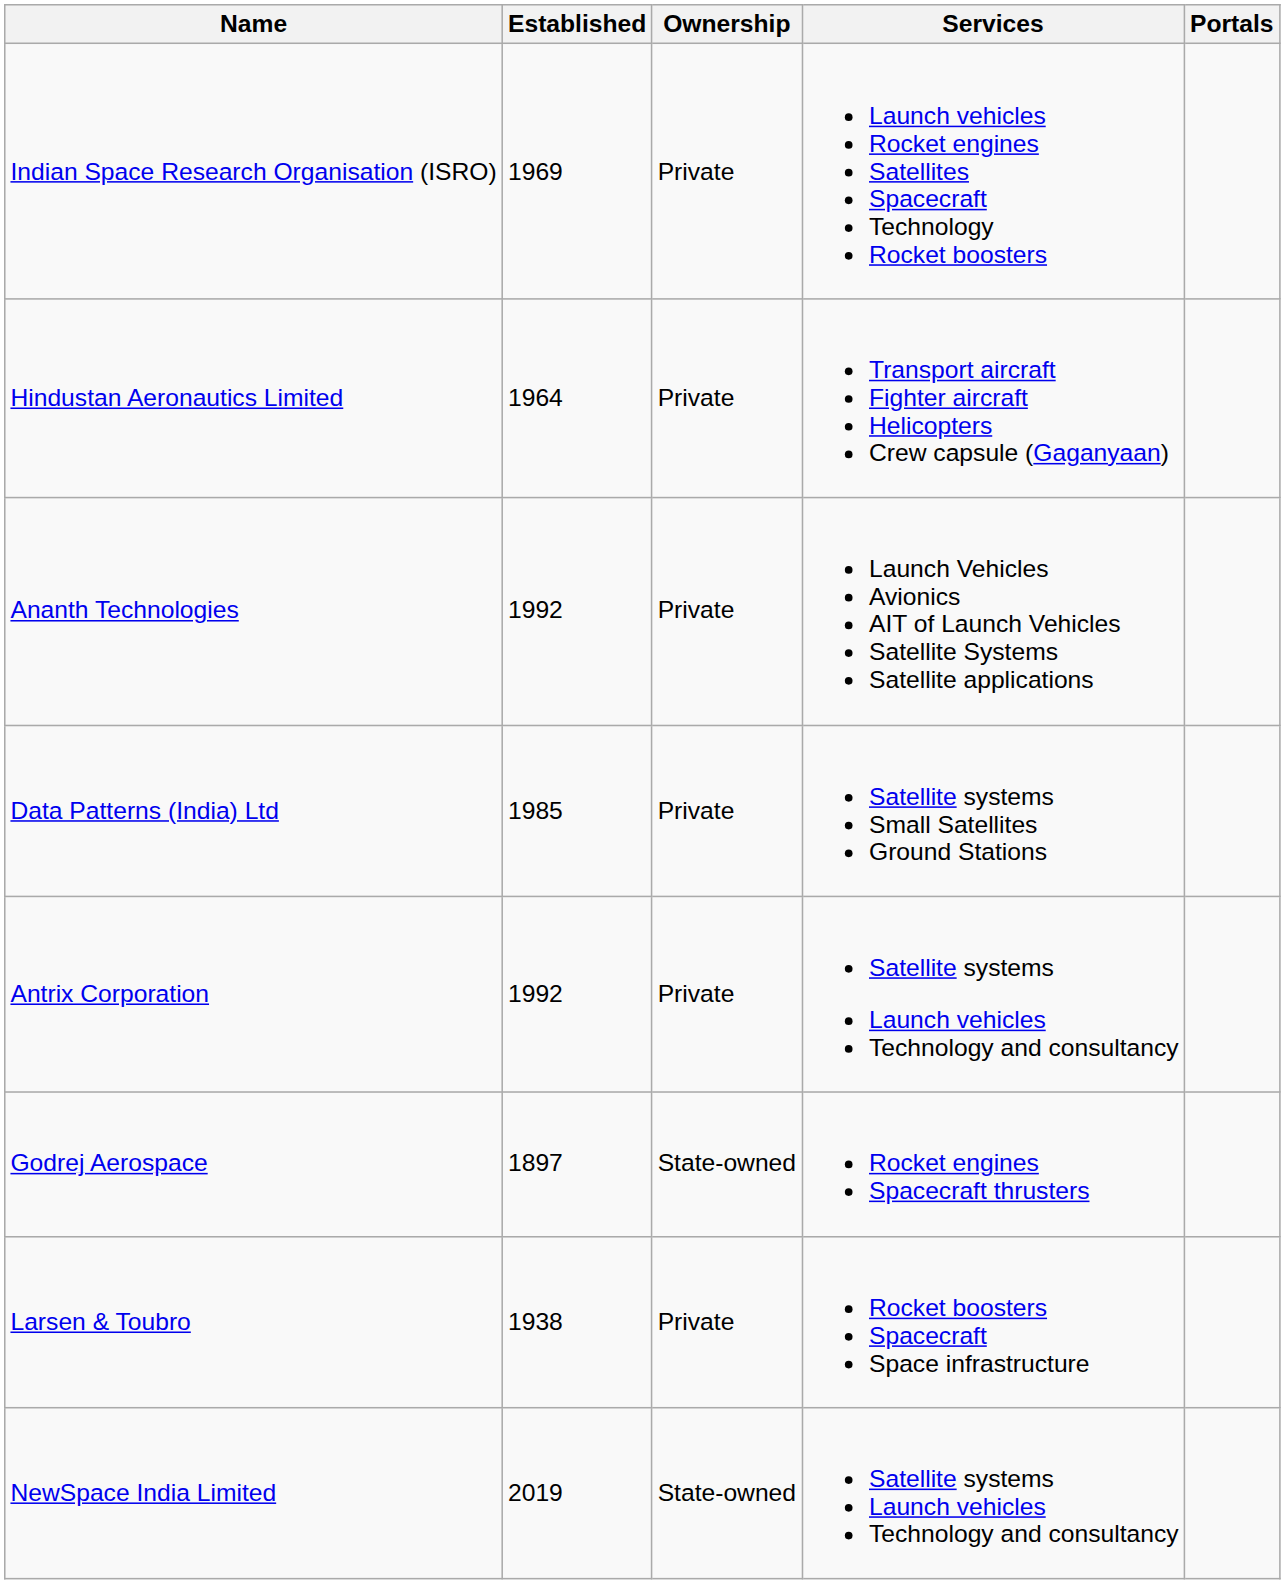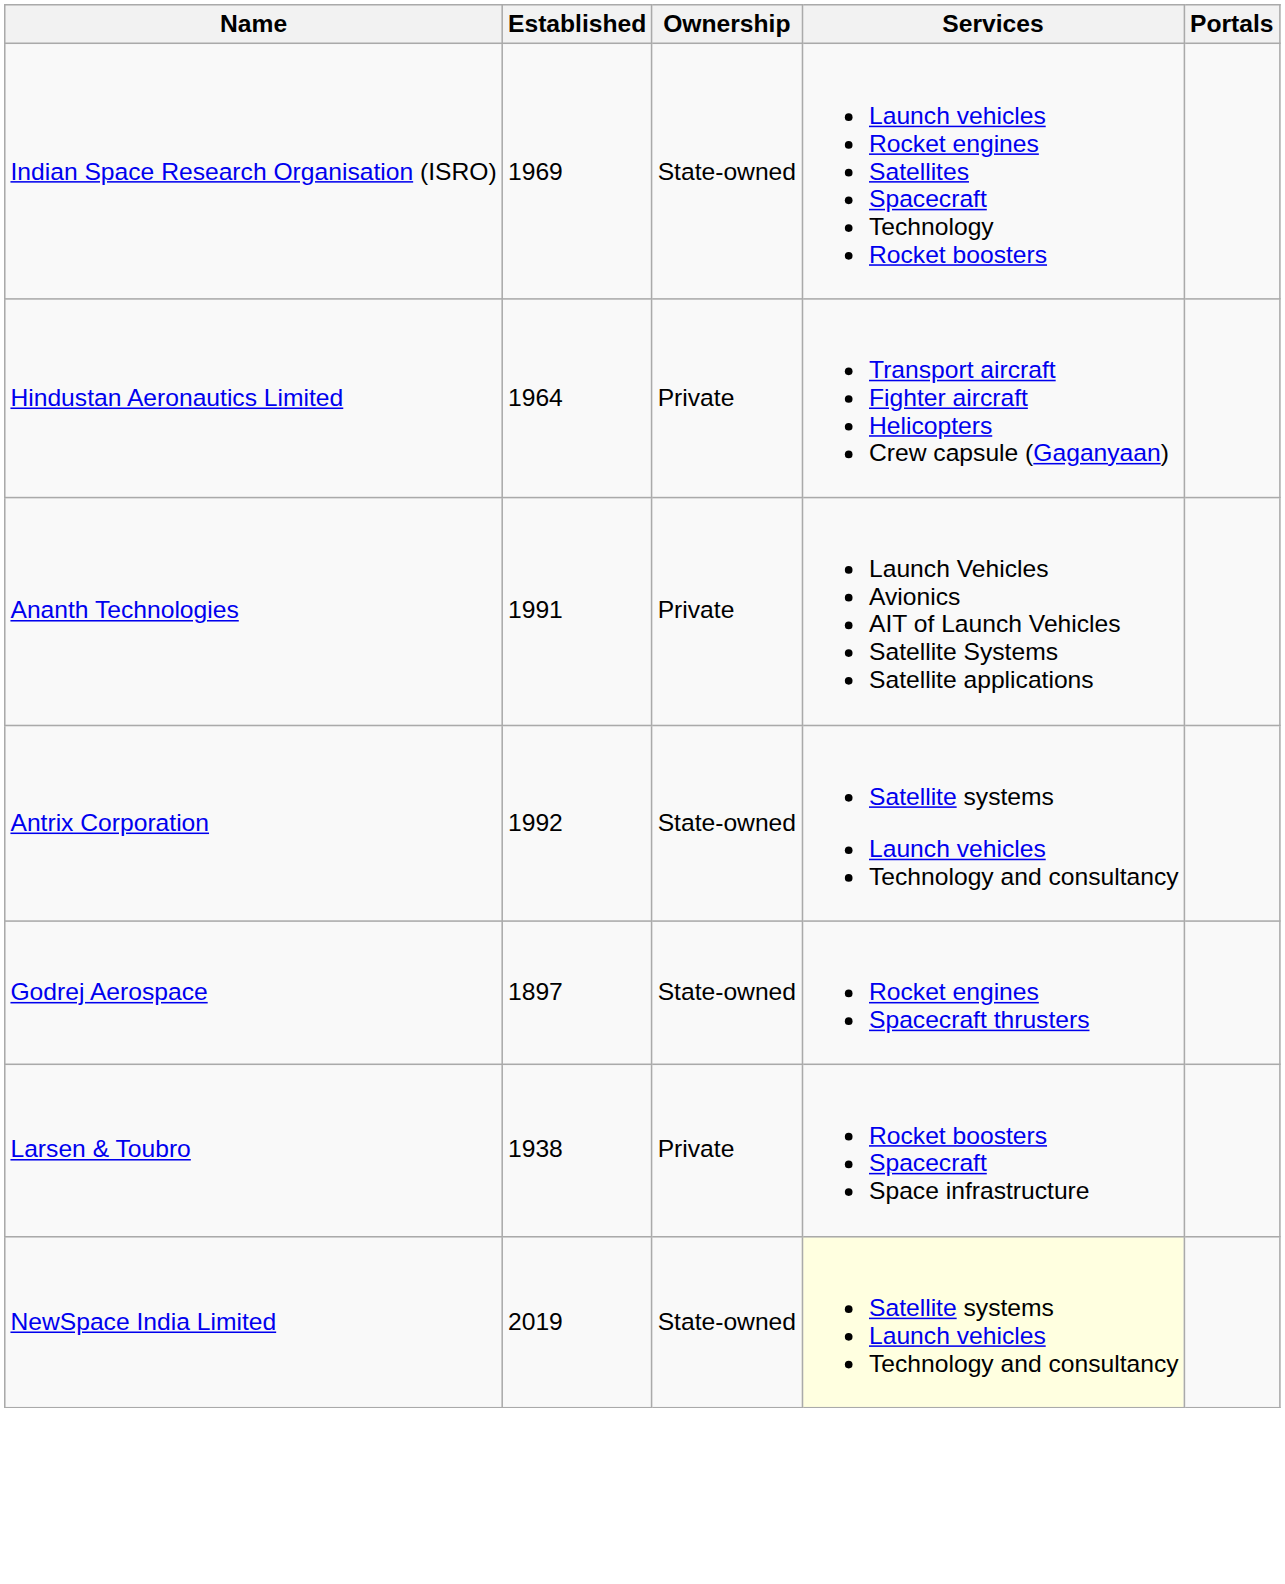 <table class="wikitable sortable" style="text-align:left">
 <tr>
 <th>Name</th>
 <th>Established</th>
 <th>Ownership</th>
 <th>Services</th>
 <th>Portals</th>
 </tr>
 <tr>
 <td><a href='#'>Indian Space Research Organisation</a> (ISRO)</td>
 <td>1969</td>
-<td>Private</td>
+<td>State-owned</td>
 <td><br><ul><li><a href='#'>Launch vehicles</a></li><li><a href='#'>Rocket engines</a></li><li><a href='#'>Satellites</a></li><li><a href='#'>Spacecraft</a></li><li>Technology</li><li><a href='#'>Rocket boosters</a></li></ul></td>
 <td></td>
 </tr>
 <tr>
 <td><a href='#'>Hindustan Aeronautics Limited</a></td>
 <td>1964</td>
 <td>Private</td>
 <td><br><ul><li><a href='#'>Transport aircraft</a></li><li><a href='#'>Fighter aircraft</a></li><li><a href='#'>Helicopters</a></li><li>Crew capsule (<a href='#'>Gaganyaan</a>)</li></ul></td>
 <td></td>
 </tr>
 <tr>
 <td><a href='#'>Ananth Technologies</a></td>
-<td>1992</td>
+<td>1991</td>
 <td>Private</td>
 <td><br><ul><li>Launch Vehicles</li><li>Avionics</li><li>AIT of Launch Vehicles</li><li>Satellite Systems</li><li>Satellite applications</li></ul></td>
 <td></td>
 </tr>
 <tr>
-<td><a href='#'>Data Patterns (India) Ltd</a></td>
-<td>1985</td>
-<td>Private</td>
-<td><br><ul><li><a href='#'>Satellite</a> systems</li><li>Small Satellites</li><li>Ground Stations</li></ul></td>
-<td></td>
-</tr>
-<tr>
 <td><a href='#'>Antrix Corporation</a></td>
 <td>1992</td>
-<td>Private</td>
+<td>State-owned</td>
 <td><br><ul><li><a href='#'>Satellite</a> systems</li></ul><ul><li><a href='#'>Launch vehicles</a></li><li>Technology and consultancy</li></ul></td>
 <td></td>
 </tr>
 <tr>
 <td><a href='#'>Godrej Aerospace</a></td>
 <td>1897</td>
 <td>State-owned</td>
 <td><br><ul><li><a href='#'>Rocket engines</a></li><li><a href='#'>Spacecraft thrusters</a></li></ul></td>
 <td></td>
 </tr>
 <tr>
 <td><a href='#'>Larsen & Toubro</a></td>
 <td>1938</td>
 <td>Private</td>
 <td><br><ul><li><a href='#'>Rocket boosters</a></li><li><a href='#'>Spacecraft</a></li><li>Space infrastructure</li></ul></td>
 <td></td>
 </tr>
 <tr>
 <td><a href='#'>NewSpace India Limited</a></td>
 <td>2019</td>
 <td>State-owned</td>
-<td><br><ul><li><a href='#'>Satellite</a> systems</li><li><a href='#'>Launch vehicles</a></li><li>Technology and consultancy</li></ul></td>
+<td style="background: lightyellow;"><br><ul><li><a href='#'>Satellite</a> systems</li><li><a href='#'>Launch vehicles</a></li><li>Technology and consultancy</li></ul></td>
 <td></td>
 </tr>
 </table>
